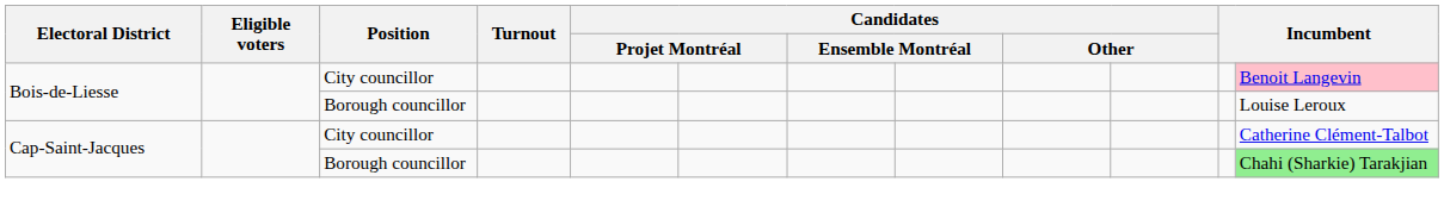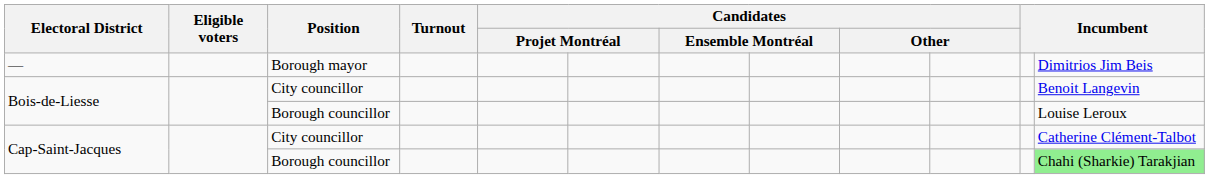 <table class="wikitable" width="100%">
 <tr>
 <th width=10% rowspan=2>Electoral District</th>
 <th width=6% rowspan=2>Eligible voters</th>
 <th width=8% rowspan=2>Position</th>
 <th width=4% rowspan=2>Turnout</th>
 <th colspan=6>Candidates</th>
 <th width=11% colspan=2 rowspan=2>Incumbent</th>
 </tr>
 <tr>
 <th width=11% colspan=2 ><span>Projet Montréal</span></th>
 <th width=11% colspan=2 ><span>Ensemble Montréal</span></th>
 <th width=11% colspan=2 >Other</th>
 </tr>
 <tr>
+<td>—</td>
+<td></td>
+<td>Borough mayor</td>
+<td></td>
+<td></td>
+<td></td>
+<td></td>
+<td></td>
+<td></td>
+<td></td>
+<td> </td>
+<td><a href='#'>Dimitrios Jim Beis</a></td>
+</tr>
+<tr>
 <td rowspan=2>Bois-de-Liesse</td>
 <td rowspan=2></td>
 <td>City councillor</td>
 <td></td>
 <td></td>
 <td></td>
 <td></td>
 <td></td>
 <td></td>
 <td></td>
 <td> </td>
-<td style="background: pink;"><a href='#'>Benoit Langevin</a></td>
+<td><a href='#'>Benoit Langevin</a></td>
 </tr>
 <tr>
 <td>Borough councillor</td>
 <td></td>
 <td></td>
 <td></td>
 <td></td>
 <td></td>
 <td></td>
 <td></td>
 <td> </td>
 <td>Louise Leroux</td>
 </tr>
 <tr>
 <td rowspan=2>Cap-Saint-Jacques</td>
 <td rowspan=2></td>
 <td>City councillor</td>
 <td></td>
 <td></td>
 <td></td>
 <td></td>
 <td></td>
 <td></td>
 <td></td>
 <td> </td>
 <td><a href='#'>Catherine Clément-Talbot</a></td>
 </tr>
 <tr>
 <td>Borough councillor</td>
 <td></td>
 <td></td>
 <td></td>
 <td></td>
 <td></td>
 <td></td>
 <td></td>
 <td> </td>
 <td style="background: lightgreen;">Chahi (Sharkie) Tarakjian</td>
 </tr>
 </table>
